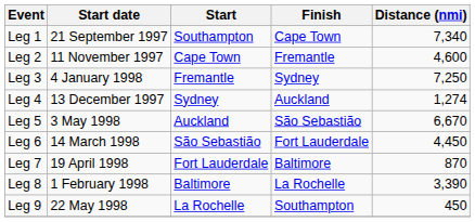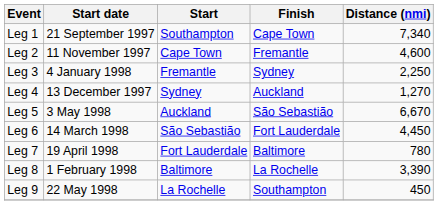 <table class="wikitable">
 <tr>
 <th>Event</th>
 <th>Start date</th>
 <th>Start</th>
 <th>Finish</th>
 <th>Distance (<a href='#'>nmi</a>)</th>
 </tr>
 <tr>
 <td>Leg 1</td>
 <td>21 September 1997</td>
 <td> <a href='#'>Southampton</a></td>
 <td> <a href='#'>Cape Town</a></td>
 <td align=right>7,340</td>
 </tr>
 <tr>
 <td>Leg 2</td>
 <td>11 November 1997</td>
 <td> <a href='#'>Cape Town</a></td>
 <td> <a href='#'>Fremantle</a></td>
 <td align=right>4,600</td>
 </tr>
 <tr>
 <td>Leg 3</td>
 <td>4 January 1998</td>
 <td> <a href='#'>Fremantle</a></td>
 <td> <a href='#'>Sydney</a></td>
-<td align=right>7,250</td>
+<td align=right>2,250</td>
 </tr>
 <tr>
 <td>Leg 4</td>
 <td>13 December 1997</td>
 <td> <a href='#'>Sydney</a></td>
 <td> <a href='#'>Auckland</a></td>
-<td align=right>1,274</td>
+<td align=right>1,270</td>
 </tr>
 <tr>
 <td>Leg 5</td>
 <td>3 May 1998</td>
 <td> <a href='#'>Auckland</a></td>
 <td> <a href='#'>São Sebastião</a></td>
 <td align=right>6,670</td>
 </tr>
 <tr>
 <td>Leg 6</td>
 <td>14 March 1998</td>
 <td> <a href='#'>São Sebastião</a></td>
 <td> <a href='#'>Fort Lauderdale</a></td>
 <td align=right>4,450</td>
 </tr>
 <tr>
 <td>Leg 7</td>
 <td>19 April 1998</td>
 <td> <a href='#'>Fort Lauderdale</a></td>
 <td> <a href='#'>Baltimore</a></td>
-<td align=right>870</td>
+<td align=right>780</td>
 </tr>
 <tr>
 <td>Leg 8</td>
 <td>1 February 1998</td>
 <td> <a href='#'>Baltimore</a></td>
 <td> <a href='#'>La Rochelle</a></td>
 <td align=right>3,390</td>
 </tr>
 <tr>
 <td>Leg 9</td>
 <td>22 May 1998</td>
 <td> <a href='#'>La Rochelle</a></td>
 <td> <a href='#'>Southampton</a></td>
 <td align=right>450</td>
 </tr>
 <tr>
 </tr>
 </table>
